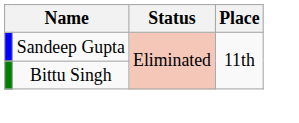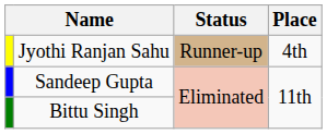 <table class="wikitable sortable" style="text-align:center;">
 <tr>
 <th colspan="2">Name</th>
 <th>Status</th>
 <th>Place</th>
+</tr>
+<tr>
+<td style="background: yellow;"></td>
+<td>Jyothi Ranjan Sahu</td>
+<td style="background: tan;; text-align:center;">Runner-up<br></td>
+<td>4th</td>
 </tr>
 <tr>
 <td style="background: blue;"></td>
 <td>Sandeep Gupta</td>
 <td rowspan="2" style="background:#f4c7b8;; text-align:center;">Eliminated <br></td>
 <td rowspan="2">11th</td>
 </tr>
 <tr>
 <td style="background:green;"></td>
 <td>Bittu Singh</td>
 </tr>
 </table>
